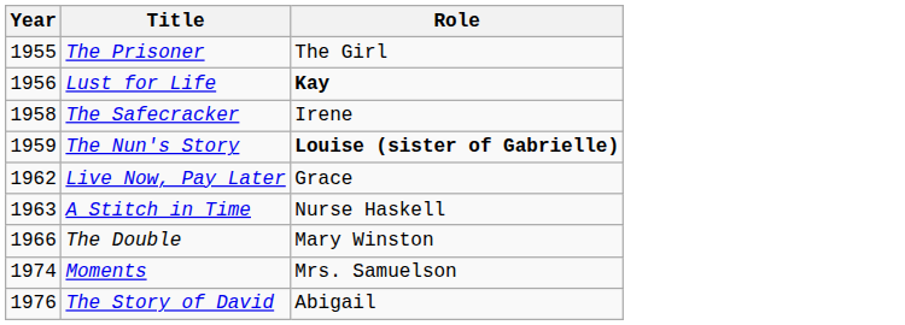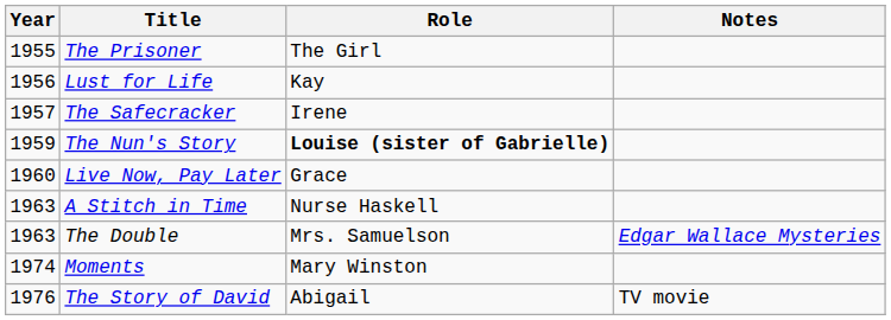 <table class="wikitable">
 <tr>
 <th>Year</th>
 <th>Title</th>
 <th>Role</th>
+<th>Notes</th>
 </tr>
 <tr>
 <td>1955</td>
 <td><em><a href='#'>The Prisoner</a></em></td>
 <td>The Girl</td>
+<td></td>
 </tr>
 <tr>
 <td>1956</td>
 <td><em><a href='#'>Lust for Life</a></em></td>
-<td><strong>Kay</strong></td>
+<td>Kay</td>
+<td></td>
 </tr>
 <tr>
-<td>1958</td>
+<td>1957</td>
 <td><em><a href='#'>The Safecracker</a></em></td>
 <td>Irene</td>
+<td></td>
 </tr>
 <tr>
 <td>1959</td>
 <td><em><a href='#'>The Nun's Story</a></em></td>
 <td><strong>Louise (sister of Gabrielle)</strong></td>
+<td></td>
 </tr>
 <tr>
-<td>1962</td>
+<td>1960</td>
 <td><em><a href='#'>Live Now, Pay Later</a></em></td>
 <td>Grace</td>
+<td></td>
 </tr>
 <tr>
 <td>1963</td>
 <td><em><a href='#'>A Stitch in Time</a></em></td>
 <td>Nurse Haskell</td>
+<td></td>
 </tr>
 <tr>
-<td>1966</td>
+<td>1963</td>
 <td><em>The Double</em></td>
-<td>Mary Winston</td>
+<td>Mrs. Samuelson</td>
+<td><em><a href='#'>Edgar Wallace Mysteries</a></em></td>
 </tr>
 <tr>
 <td>1974</td>
 <td><em><a href='#'>Moments</a></em></td>
-<td>Mrs. Samuelson</td>
+<td>Mary Winston</td>
+<td></td>
 </tr>
 <tr>
 <td>1976</td>
 <td><em><a href='#'>The Story of David</a></em></td>
 <td>Abigail</td>
+<td>TV movie</td>
 </tr>
 </table>
